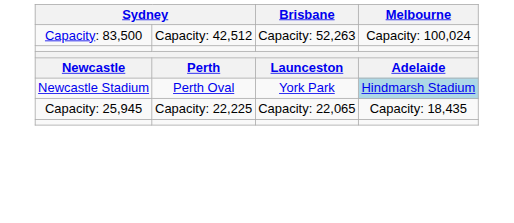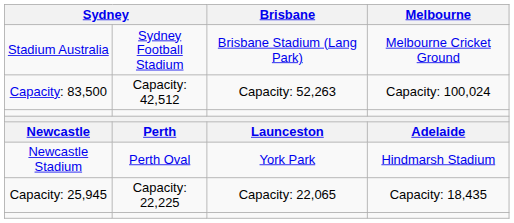 <table class="wikitable" style="text-align:center; margin:0 auto; clear:both">
 <tr>
 <th colspan=2><a href='#'>Sydney</a></th>
 <th><a href='#'>Brisbane</a></th>
 <th><a href='#'>Melbourne</a></th>
+</tr>
+<tr>
+<td><a href='#'>Stadium Australia</a></td>
+<td><a href='#'>Sydney Football<br>Stadium</a></td>
+<td><a href='#'>Brisbane Stadium (Lang Park)</a></td>
+<td><a href='#'>Melbourne Cricket Ground</a></td>
 </tr>
 <tr>
 <td><a href='#'>Capacity</a>: 83,500</td>
 <td>Capacity: 42,512</td>
 <td>Capacity: 52,263</td>
 <td>Capacity: 100,024</td>
 </tr>
 <tr>
 <td></td>
 <td></td>
 <td></td>
 <td></td>
 </tr>
 <tr>
 <th rowspan="1" colspan="4"></th>
 </tr>
 <tr>
 <th><a href='#'>Newcastle</a></th>
 <th><a href='#'>Perth</a></th>
 <th><a href='#'>Launceston</a></th>
 <th><a href='#'>Adelaide</a></th>
 </tr>
 <tr>
 <td><a href='#'>Newcastle Stadium</a></td>
 <td><a href='#'>Perth Oval</a></td>
 <td><a href='#'>York Park</a></td>
-<td style="background: lightblue;"><a href='#'>Hindmarsh Stadium</a></td>
+<td><a href='#'>Hindmarsh Stadium</a></td>
 </tr>
 <tr>
 <td>Capacity: 25,945</td>
 <td>Capacity: 22,225</td>
 <td>Capacity: 22,065</td>
 <td>Capacity: 18,435</td>
 </tr>
 <tr>
 <td></td>
 <td></td>
 <td></td>
 <td></td>
 </tr>
 </table>
